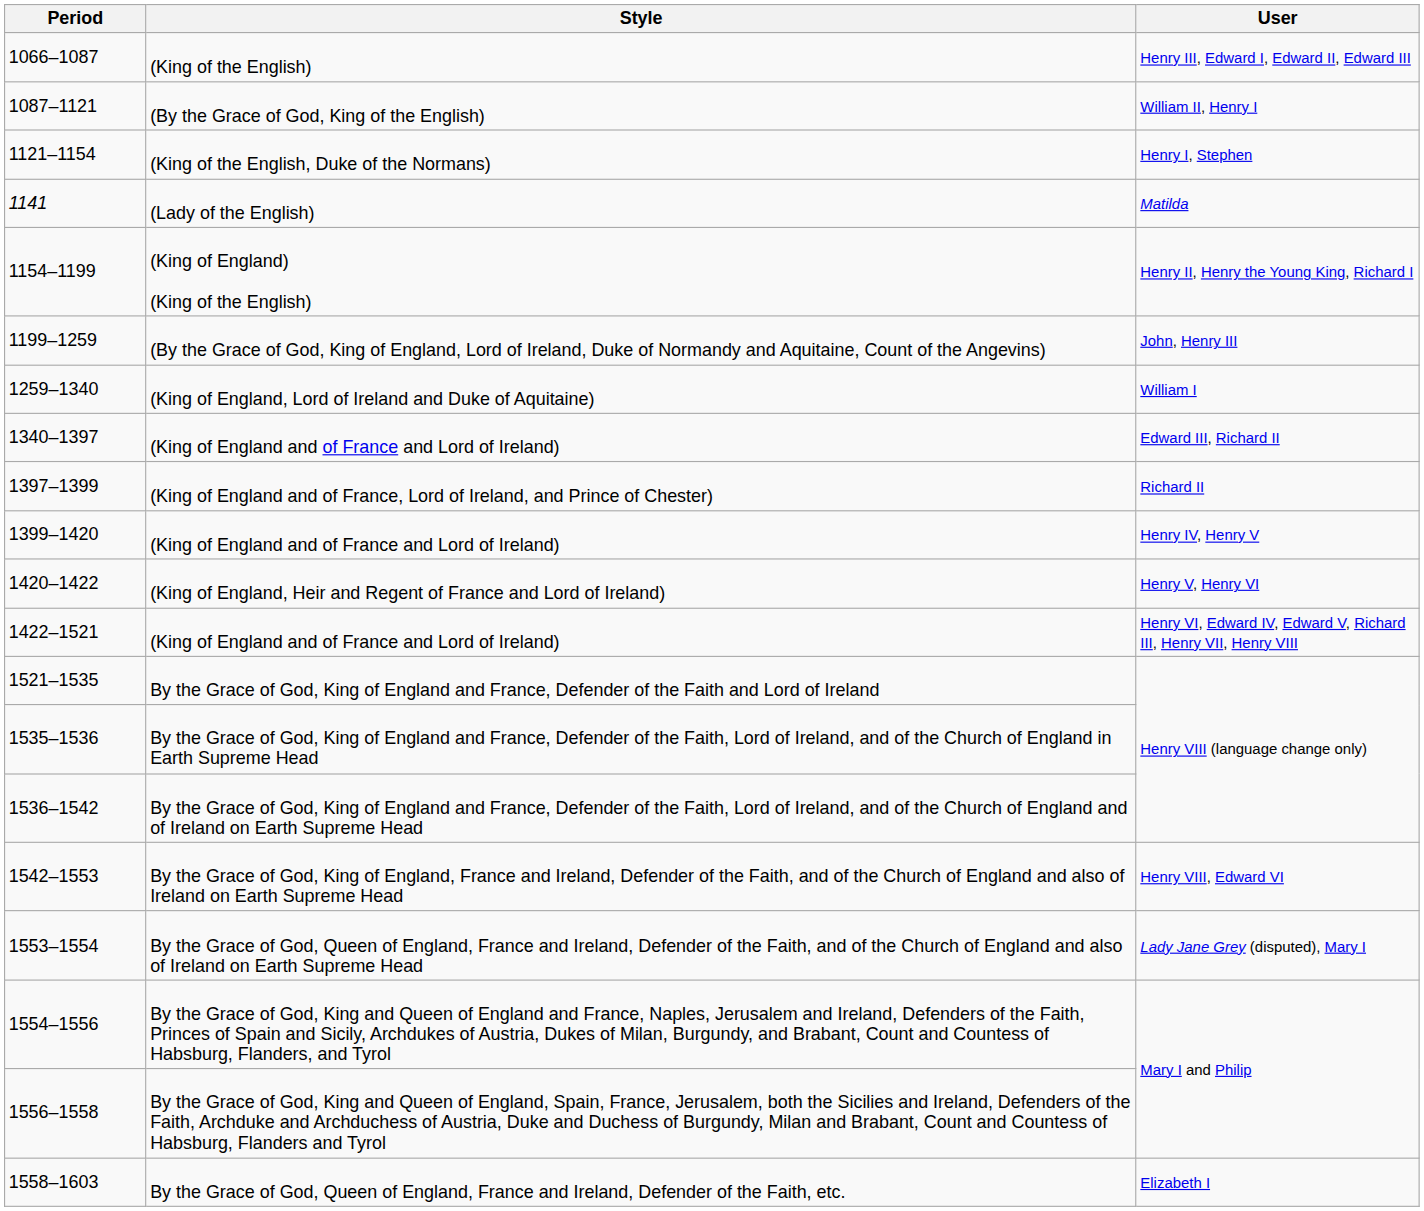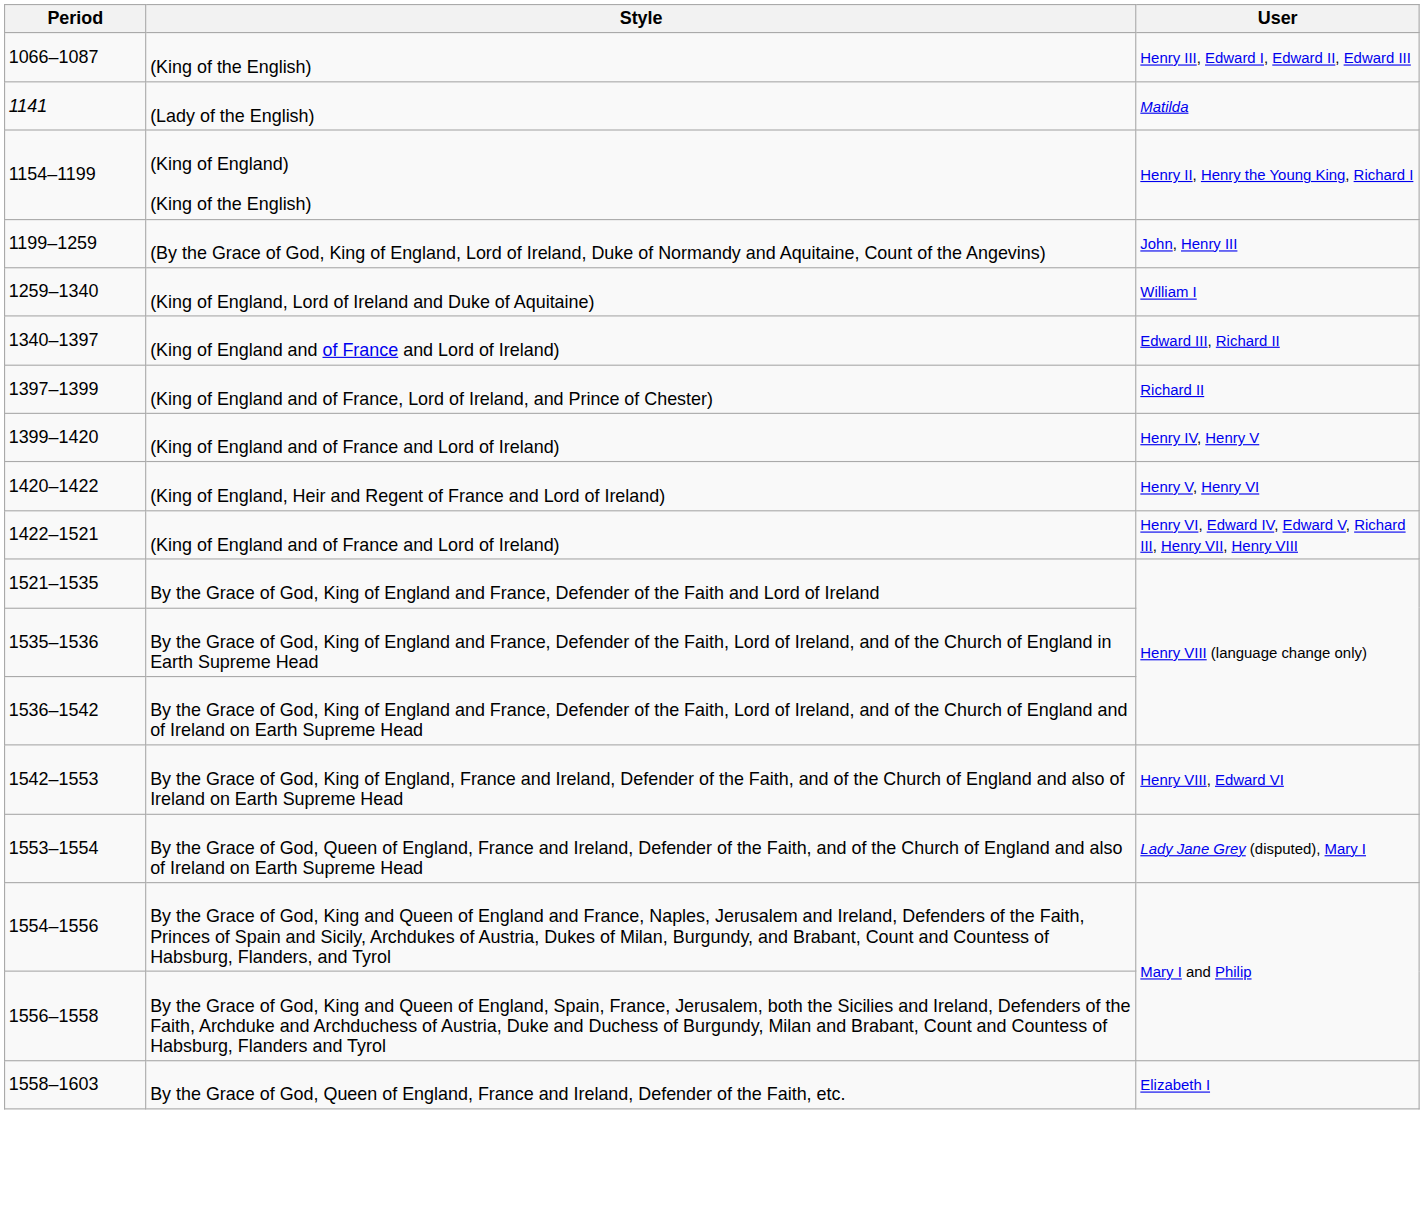 <table class="wikitable" width="100%">
 <tr>
 <th width="10%">Period</th>
 <th width="70%">Style</th>
 <th width="20%">User</th>
 </tr>
 <tr>
 <td>1066–1087</td>
 <td><br>(King of the English)</td>
 <td><small><a href='#'>Henry III</a>, <a href='#'>Edward I</a>, <a href='#'>Edward II</a>, <a href='#'>Edward III</a></small></td>
-</tr>
-<tr>
-<td>1087–1121</td>
-<td><br>(By the Grace of God, King of the English)</td>
-<td><small><a href='#'>William II</a>, <a href='#'>Henry I</a></small></td>
-</tr>
-<tr>
-<td>1121–1154</td>
-<td><br>(King of the English, Duke of the Normans)</td>
-<td><small><a href='#'>Henry I</a>, <a href='#'>Stephen</a></small></td>
 </tr>
 <tr>
 <td><em>1141</em></td>
 <td><br>(Lady of the English)</td>
 <td><small><em><a href='#'>Matilda</a></em></small></td>
 </tr>
 <tr>
 <td>1154–1199</td>
 <td><br>(King of England)<br><br>(King of the English)</td>
 <td><small><a href='#'>Henry II</a>, <a href='#'>Henry the Young King</a>, <a href='#'>Richard I</a></small></td>
 </tr>
 <tr>
 <td>1199–1259</td>
 <td><br>(By the Grace of God, King of England, Lord of Ireland, Duke of Normandy and Aquitaine, Count of the Angevins)</td>
 <td><small><a href='#'>John</a>, <a href='#'>Henry III</a></small></td>
 </tr>
 <tr>
 <td>1259–1340</td>
 <td><br>(King of England, Lord of Ireland and Duke of Aquitaine)</td>
 <td><small><a href='#'>William I</a></small></td>
 </tr>
 <tr>
 <td>1340–1397</td>
 <td><br>(King of England and <a href='#'>of France</a> and Lord of Ireland)</td>
 <td><small><a href='#'>Edward III</a>, <a href='#'>Richard II</a></small></td>
 </tr>
 <tr>
 <td>1397–1399</td>
 <td><br>(King of England and of France, Lord of Ireland, and Prince of Chester)</td>
 <td><small><a href='#'>Richard II</a></small></td>
 </tr>
 <tr>
 <td>1399–1420</td>
 <td><br>(King of England and of France and Lord of Ireland)</td>
 <td><small><a href='#'>Henry IV</a>, <a href='#'>Henry V</a></small></td>
 </tr>
 <tr>
 <td>1420–1422</td>
 <td><br>(King of England, Heir and Regent of  France and Lord of Ireland)</td>
 <td><small><a href='#'>Henry V</a>, <a href='#'>Henry VI</a></small></td>
 </tr>
 <tr>
 <td>1422–1521</td>
 <td><br>(King of England and of France and Lord of Ireland)</td>
 <td><small><a href='#'>Henry VI</a>, <a href='#'>Edward IV</a>, <a href='#'>Edward V</a>, <a href='#'>Richard III</a>, <a href='#'>Henry VII</a>, <a href='#'>Henry VIII</a></small></td>
 </tr>
 <tr>
 <td>1521–1535</td>
 <td><br>By the Grace of God, King of England and France, Defender of the Faith and Lord of Ireland</td>
 <td rowspan="3"><small><a href='#'>Henry VIII</a> (language change only)</small></td>
 </tr>
 <tr>
 <td>1535–1536</td>
 <td><br>By the Grace of God, King of England and France, Defender of the Faith, Lord of Ireland, and of the Church of England in Earth Supreme Head</td>
 </tr>
 <tr>
 <td>1536–1542</td>
 <td><br>By the Grace of God, King of England and France, Defender of the Faith, Lord of Ireland, and of the Church of England and of Ireland on Earth Supreme Head</td>
 </tr>
 <tr>
 <td>1542–1553</td>
 <td><br>By the Grace of God, King of England, France and Ireland, Defender of the Faith, and of the Church of England and also of Ireland on Earth Supreme Head</td>
 <td><small><a href='#'>Henry VIII</a>, <a href='#'>Edward VI</a></small></td>
 </tr>
 <tr>
 <td>1553–1554</td>
 <td><br>By the Grace of God, Queen of England, France and Ireland, Defender of the Faith, and of the Church of England and also of Ireland on Earth Supreme Head</td>
 <td><small><em><a href='#'>Lady Jane Grey</a></em> (disputed), <a href='#'>Mary I</a></small></td>
 </tr>
 <tr>
 <td>1554–1556</td>
 <td><br>By the Grace of God, King and Queen of England and France, Naples, Jerusalem and Ireland, Defenders of the Faith, Princes of Spain and Sicily, Archdukes of Austria, Dukes of Milan, Burgundy, and Brabant, Count and Countess of Habsburg, Flanders, and Tyrol</td>
 <td rowspan="2"><small><a href='#'>Mary I</a> and <a href='#'>Philip</a></small></td>
 </tr>
 <tr>
 <td>1556–1558</td>
 <td><br>By the Grace of God, King and Queen of England, Spain, France, Jerusalem, both the Sicilies and Ireland, Defenders of the Faith, Archduke and Archduchess of Austria, Duke and Duchess of Burgundy, Milan and Brabant, Count and Countess of Habsburg, Flanders and Tyrol</td>
 </tr>
 <tr>
 <td>1558–1603</td>
 <td><br>By the Grace of God, Queen of England, France and Ireland, Defender of the Faith, etc.</td>
 <td><small><a href='#'>Elizabeth I</a></small></td>
 </tr>
 </table>
